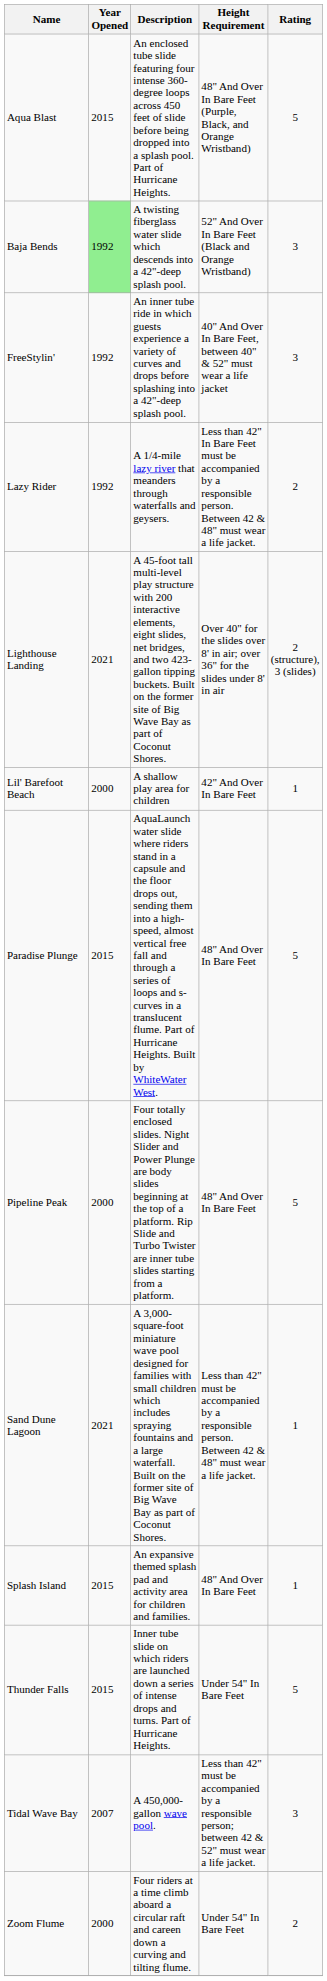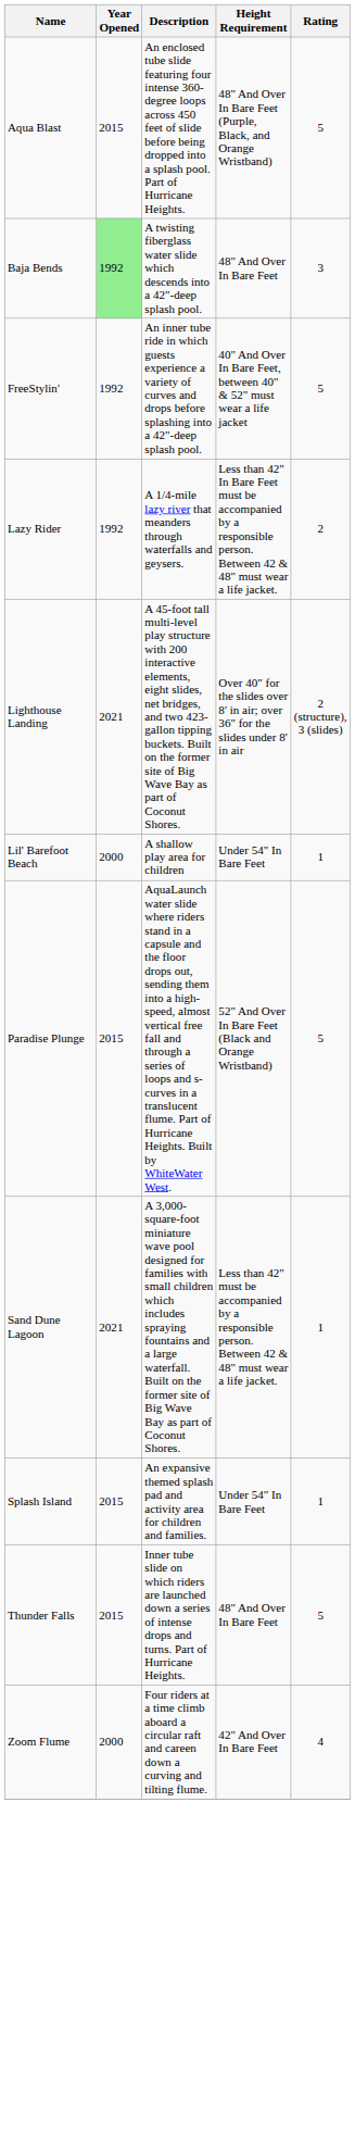 <table class="wikitable sortable" style="width: 74%">
 <tr>
 <th scope="col" width="115">Name</th>
 <th>Year Opened</th>
 <th>Description</th>
 <th>Height Requirement</th>
 <th>Rating</th>
 </tr>
 <tr>
 <td>Aqua Blast</td>
 <td>2015</td>
 <td>An enclosed tube slide featuring four intense 360-degree loops across 450 feet of slide before being dropped into a splash pool. Part of Hurricane Heights.</td>
 <td>48" And Over In Bare Feet (Purple, Black, and Orange Wristband)</td>
 <td align="center">5</td>
 </tr>
 <tr>
 <td>Baja Bends</td>
 <td style="background: lightgreen;">1992</td>
 <td>A twisting fiberglass water slide which descends into a 42"-deep splash pool.</td>
-<td>52" And Over In Bare Feet (Black and Orange Wristband)</td>
+<td>48" And Over In Bare Feet</td>
 <td align="center">3</td>
 </tr>
 <tr>
 <td>FreeStylin'</td>
 <td>1992</td>
 <td>An inner tube ride in which guests experience a variety of curves and drops before splashing into a 42"-deep splash pool.</td>
 <td>40" And Over In Bare Feet, between 40" & 52" must wear a life jacket</td>
-<td align="center">3</td>
+<td align="center">5</td>
 </tr>
 <tr>
 <td>Lazy Rider</td>
 <td>1992</td>
 <td>A 1/4-mile <a href='#'>lazy river</a> that meanders through waterfalls and geysers.</td>
 <td>Less than 42" In Bare Feet must be accompanied by a responsible person. Between 42 & 48" must wear a life jacket.</td>
 <td align="center">2</td>
 </tr>
 <tr>
 <td>Lighthouse Landing</td>
 <td>2021</td>
 <td>A 45-foot tall multi-level play structure with 200 interactive elements, eight slides, net bridges, and two 423-gallon tipping buckets. Built on the former site of Big Wave Bay as part of Coconut Shores.</td>
 <td>Over 40" for the slides over 8' in air; over 36" for the slides under 8' in air</td>
 <td align="center">2 (structure), 3 (slides)</td>
 </tr>
 <tr>
 <td>Lil' Barefoot Beach</td>
 <td>2000</td>
 <td>A shallow play area for children</td>
-<td>42" And Over In Bare Feet</td>
+<td>Under 54" In Bare Feet</td>
 <td align="center">1</td>
 </tr>
 <tr>
 <td>Paradise Plunge</td>
 <td>2015</td>
 <td>AquaLaunch water slide where riders stand in a capsule and the floor drops out, sending them into a high-speed, almost vertical free fall and through a series of loops and s-curves in a translucent flume. Part of Hurricane Heights. Built by <a href='#'>WhiteWater West</a>.</td>
-<td>48" And Over In Bare Feet</td>
-<td align="center">5</td>
-</tr>
-<tr>
-<td>Pipeline Peak</td>
-<td>2000</td>
-<td>Four totally enclosed slides. Night Slider and Power Plunge are body slides beginning at the top of a  platform. Rip Slide and Turbo Twister are inner tube slides starting from a  platform.</td>
-<td>48" And Over In Bare Feet</td>
+<td>52" And Over In Bare Feet (Black and Orange Wristband)</td>
 <td align="center">5</td>
 </tr>
 <tr>
 <td>Sand Dune Lagoon</td>
 <td>2021</td>
 <td>A 3,000-square-foot miniature wave pool designed for families with small children which includes spraying fountains and a large waterfall. Built on the former site of Big Wave Bay as part of Coconut Shores.</td>
 <td>Less than 42" must be accompanied by a responsible person. Between 42 & 48" must wear a life jacket.</td>
 <td align="center">1</td>
 </tr>
 <tr>
 <td>Splash Island</td>
 <td>2015</td>
 <td>An expansive themed splash pad and activity area for children and families.</td>
-<td>48" And Over In Bare Feet</td>
+<td>Under 54" In Bare Feet</td>
 <td align="center">1</td>
 </tr>
 <tr>
 <td>Thunder Falls</td>
 <td>2015</td>
 <td>Inner tube slide on which riders are launched down a series of intense drops and turns. Part of Hurricane Heights.</td>
-<td>Under 54" In Bare Feet</td>
+<td>48" And Over In Bare Feet</td>
 <td align="center">5</td>
-</tr>
-<tr>
-<td>Tidal Wave Bay</td>
-<td>2007</td>
-<td>A 450,000-gallon <a href='#'>wave pool</a>.</td>
-<td>Less than 42" must be accompanied by a responsible person; between 42 & 52" must wear a life jacket.</td>
-<td align="center">3</td>
 </tr>
 <tr>
 <td>Zoom Flume</td>
 <td>2000</td>
 <td>Four riders at a time climb aboard a circular raft and careen down a curving and tilting flume.</td>
-<td>Under 54" In Bare Feet</td>
-<td align="center">2</td>
+<td>42" And Over In Bare Feet</td>
+<td align="center">4</td>
 </tr>
 <tr>
 </tr>
 </table>
